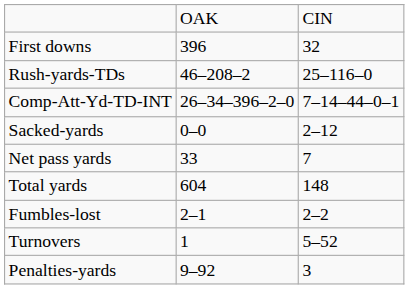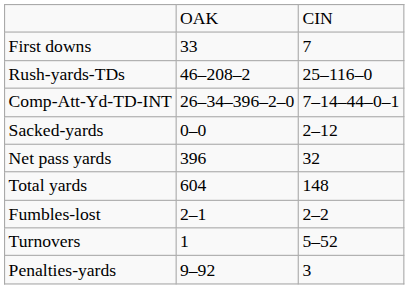 <table class="wikitable">
 <tr>
 <td></td>
 <td>OAK</td>
 <td>CIN</td>
 </tr>
 <tr>
 <td>First downs</td>
-<td>396</td>
-<td>32</td>
+<td>33</td>
+<td>7</td>
 </tr>
 <tr>
 <td>Rush-yards-TDs</td>
 <td>46–208–2</td>
 <td>25–116–0</td>
 </tr>
 <tr>
 <td>Comp-Att-Yd-TD-INT</td>
 <td>26–34–396–2–0</td>
 <td>7–14–44–0–1</td>
 </tr>
 <tr>
 <td>Sacked-yards</td>
 <td>0–0</td>
 <td>2–12</td>
 </tr>
 <tr>
 <td>Net pass yards</td>
-<td>33</td>
-<td>7</td>
+<td>396</td>
+<td>32</td>
 </tr>
 <tr>
 <td>Total yards</td>
 <td>604</td>
 <td>148</td>
 </tr>
 <tr>
 <td>Fumbles-lost</td>
 <td>2–1</td>
 <td>2–2</td>
 </tr>
 <tr>
 <td>Turnovers</td>
 <td>1</td>
 <td>5–52</td>
 </tr>
 <tr>
 <td>Penalties-yards</td>
 <td>9–92</td>
 <td>3</td>
 </tr>
 </table>
